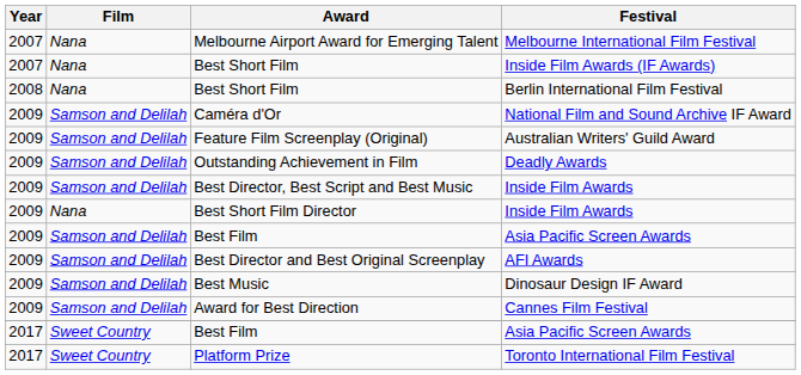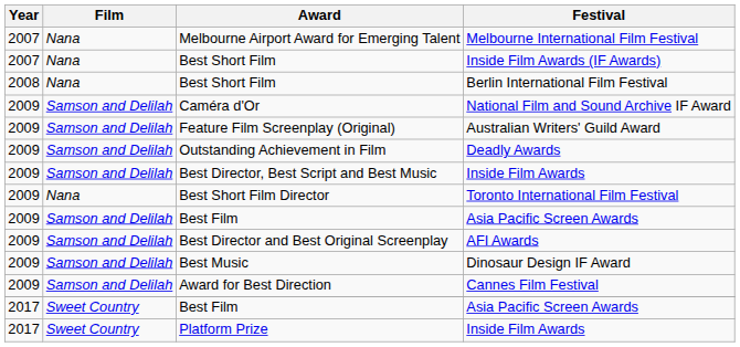 <table class="wikitable">
 <tr>
 <th>Year</th>
 <th>Film</th>
 <th>Award</th>
 <th>Festival</th>
 </tr>
 <tr>
 <td>2007</td>
 <td><em>Nana</em></td>
 <td>Melbourne Airport Award for Emerging Talent</td>
 <td><a href='#'>Melbourne International Film Festival</a></td>
 </tr>
 <tr>
 <td>2007</td>
 <td><em>Nana</em></td>
 <td>Best Short Film</td>
 <td><a href='#'>Inside Film Awards (IF Awards)</a></td>
 </tr>
 <tr>
 <td>2008</td>
 <td><em>Nana</em></td>
 <td>Best Short Film</td>
 <td>Berlin International Film Festival</td>
 </tr>
 <tr>
 <td>2009</td>
 <td><em><a href='#'>Samson and Delilah</a></em></td>
 <td>Caméra d'Or</td>
 <td><a href='#'>National Film and Sound Archive</a> IF Award</td>
 </tr>
 <tr>
 <td>2009</td>
 <td><em><a href='#'>Samson and Delilah</a></em></td>
 <td>Feature Film Screenplay (Original)</td>
 <td>Australian Writers' Guild Award</td>
 </tr>
 <tr>
 <td>2009</td>
 <td><em><a href='#'>Samson and Delilah</a></em></td>
 <td>Outstanding Achievement in Film</td>
 <td><a href='#'>Deadly Awards</a></td>
 </tr>
 <tr>
 <td>2009</td>
 <td><em><a href='#'>Samson and Delilah</a></em></td>
 <td>Best Director, Best Script and Best Music</td>
 <td><a href='#'>Inside Film Awards</a></td>
 </tr>
 <tr>
 <td>2009</td>
 <td><em>Nana</em></td>
 <td>Best Short Film Director</td>
-<td><a href='#'>Inside Film Awards</a></td>
+<td><a href='#'>Toronto International Film Festival</a></td>
 </tr>
 <tr>
 <td>2009</td>
 <td><em><a href='#'>Samson and Delilah</a></em></td>
 <td>Best Film</td>
 <td><a href='#'>Asia Pacific Screen Awards</a></td>
 </tr>
 <tr>
 <td>2009</td>
 <td><em><a href='#'>Samson and Delilah</a></em></td>
 <td>Best Director and Best Original Screenplay</td>
 <td><a href='#'>AFI Awards</a></td>
 </tr>
 <tr>
 <td>2009</td>
 <td><em><a href='#'>Samson and Delilah</a></em></td>
 <td>Best Music</td>
 <td>Dinosaur Design IF Award</td>
 </tr>
 <tr>
 <td>2009</td>
 <td><em><a href='#'>Samson and Delilah</a></em></td>
 <td>Award for Best Direction</td>
 <td><a href='#'>Cannes Film Festival</a></td>
 </tr>
 <tr>
 </tr>
 <tr>
 <td>2017</td>
 <td><em><a href='#'>Sweet Country</a></em></td>
 <td>Best Film</td>
 <td><a href='#'>Asia Pacific Screen Awards</a></td>
 </tr>
 <tr>
 <td>2017</td>
 <td><em><a href='#'>Sweet Country</a></em></td>
 <td><a href='#'>Platform Prize</a></td>
-<td><a href='#'>Toronto International Film Festival</a></td>
+<td><a href='#'>Inside Film Awards</a></td>
 </tr>
 </table>
